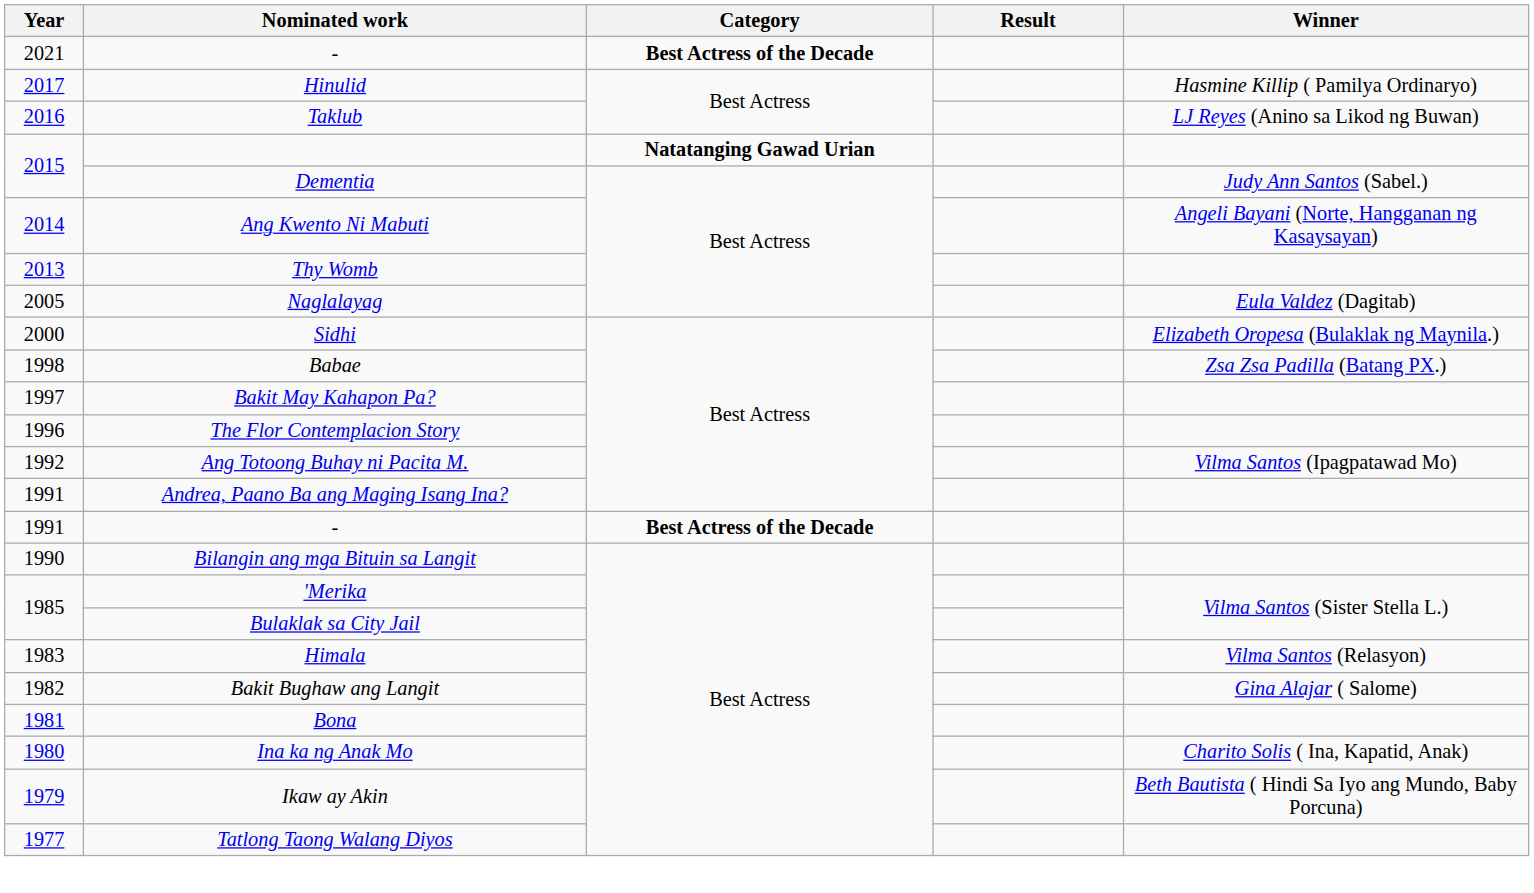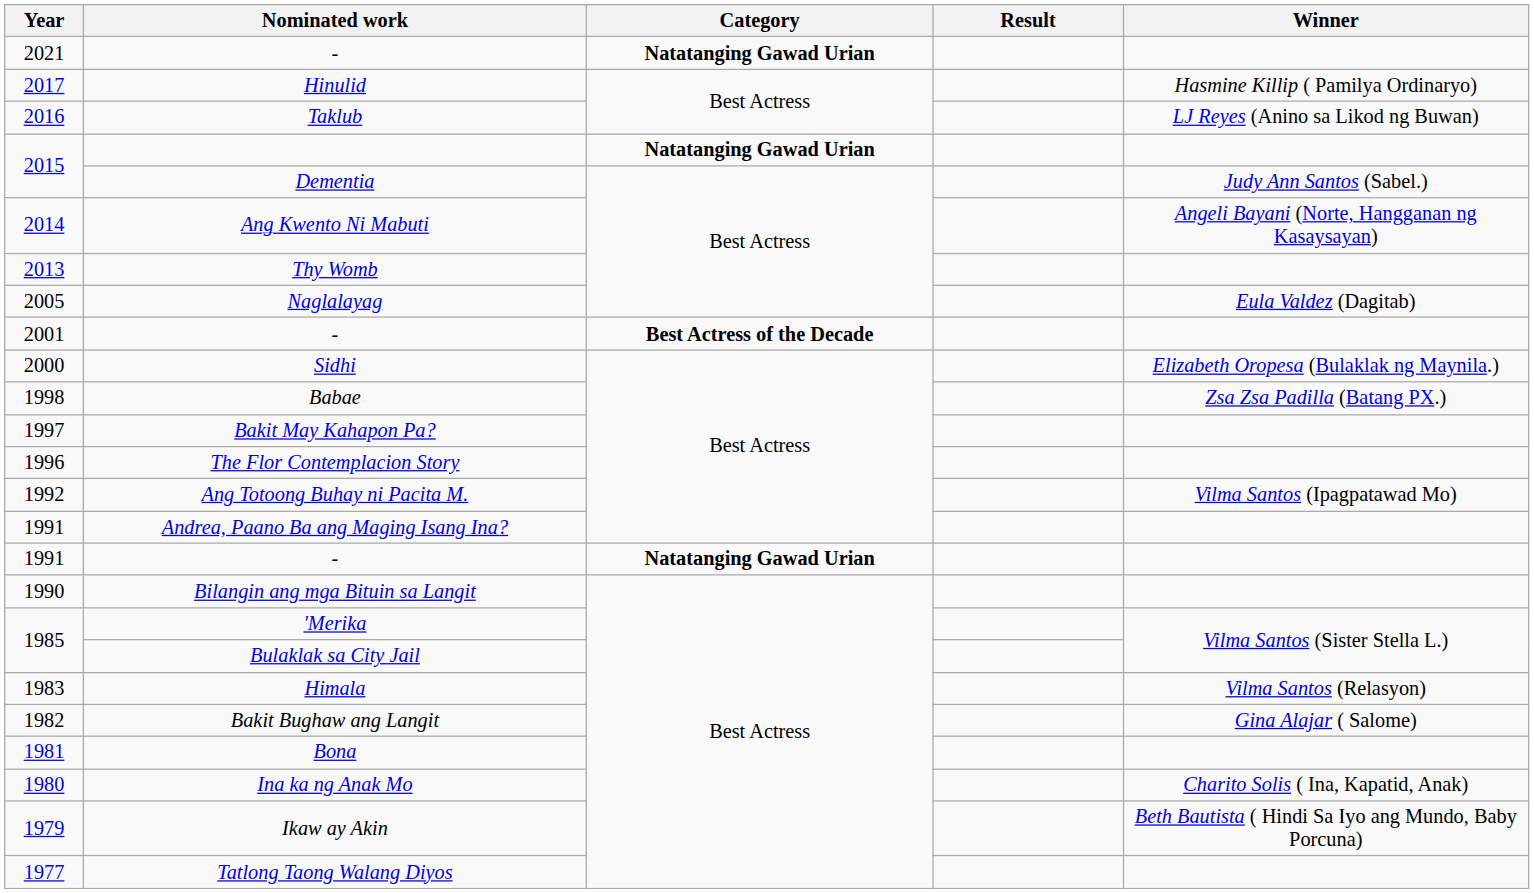 <table width="95%" class="wikitable sortable">
 <tr>
 <th width="33">Year</th>
 <th width="250">Nominated work</th>
 <th width="170">Category</th>
 <th width="90">Result</th>
 <th width="200">Winner</th>
 </tr>
 <tr>
 <td align="center">2021</td>
 <td align="center">-</td>
-<td align="center"><strong>Best Actress of the Decade</strong></td>
+<td align="center"><strong>Natatanging Gawad Urian</strong></td>
 <td></td>
 <td></td>
 </tr>
 <tr>
 <td align="center"><a href='#'>2017</a></td>
 <td align="center"><em><a href='#'>Hinulid</a></em></td>
 <td rowspan = 2 align="center">Best Actress</td>
 <td></td>
 <td align="center"><em>Hasmine Killip</em> ( Pamilya Ordinaryo)</td>
 </tr>
 <tr>
 <td align="center"><a href='#'>2016</a></td>
 <td align="center"><em><a href='#'>Taklub</a></em></td>
 <td></td>
 <td align="center"><em><a href='#'>LJ Reyes</a></em>  (Anino sa Likod ng Buwan)</td>
 </tr>
 <tr>
 <td rowspan = 2 align="center"><a href='#'>2015</a></td>
 <td align="center"></td>
 <td align="center"><strong>Natatanging Gawad Urian</strong></td>
 <td></td>
 <td></td>
 </tr>
 <tr>
 <td align="center"><em><a href='#'>Dementia</a></em></td>
 <td rowspan = 4 align="center">Best Actress</td>
 <td></td>
 <td align="center"><em><a href='#'>Judy Ann Santos</a></em>  (Sabel.)</td>
 </tr>
 <tr>
 <td align="center"><a href='#'>2014</a></td>
 <td align="center"><em><a href='#'>Ang Kwento Ni Mabuti</a></em></td>
 <td></td>
 <td align="center"><em><a href='#'>Angeli Bayani</a></em>  (<a href='#'>Norte, Hangganan ng Kasaysayan</a>)</td>
 </tr>
 <tr>
 <td align="center"><a href='#'>2013</a></td>
 <td align="center"><em><a href='#'>Thy Womb</a></em></td>
 <td></td>
 <td></td>
 </tr>
 <tr>
 <td align="center">2005</td>
 <td align="center"><em><a href='#'>Naglalayag</a></em></td>
 <td></td>
 <td align="center"><em><a href='#'>Eula Valdez</a></em>  (Dagitab)</td>
 </tr>
 <tr>
+<td align="center">2001</td>
+<td align="center">-</td>
+<td align="center"><strong>Best Actress of the Decade</strong></td>
+<td></td>
+<td></td>
+</tr>
+<tr>
 <td align="center">2000</td>
 <td align="center"><em><a href='#'>Sidhi</a></em></td>
 <td align="center" rowspan=6>Best Actress</td>
 <td></td>
 <td align="center"><em><a href='#'>Elizabeth Oropesa</a></em>  (<a href='#'>Bulaklak ng Maynila</a>.)</td>
 </tr>
 <tr>
 <td align="center">1998</td>
 <td align="center"><em>Babae</em></td>
 <td></td>
 <td align="center"><em><a href='#'>Zsa Zsa Padilla</a></em>  (<a href='#'>Batang PX</a>.)</td>
 </tr>
 <tr>
 <td align="center">1997</td>
 <td align="center"><em><a href='#'>Bakit May Kahapon Pa?</a></em></td>
 <td></td>
 <td></td>
 </tr>
 <tr>
 <td align="center">1996</td>
 <td align="center"><em><a href='#'>The Flor Contemplacion Story</a></em></td>
 <td></td>
 <td></td>
 </tr>
 <tr>
 <td align="center">1992</td>
 <td align="center"><em><a href='#'>Ang Totoong Buhay ni Pacita M.</a></em></td>
 <td></td>
 <td align="center"><em><a href='#'>Vilma Santos</a></em>  (Ipagpatawad Mo)</td>
 </tr>
 <tr>
 <td align="center">1991</td>
 <td align="center"><em><a href='#'>Andrea, Paano Ba ang Maging Isang Ina?</a></em></td>
 <td></td>
 <td></td>
 </tr>
 <tr>
 <td align="center">1991</td>
 <td align="center">-</td>
-<td align="center"><strong>Best Actress of the Decade</strong></td>
+<td align="center"><strong>Natatanging Gawad Urian</strong></td>
 <td></td>
 <td></td>
 </tr>
 <tr>
 <td align="center">1990</td>
 <td align="center"><em><a href='#'>Bilangin ang mga Bituin sa Langit</a></em></td>
 <td align="center" rowspan=9>Best Actress</td>
 <td></td>
 <td></td>
 </tr>
 <tr>
 <td rowspan="2" align="center">1985</td>
 <td align="center"><em><a href='#'>'Merika</a></em></td>
 <td></td>
 <td rowspan="2" align="center"><em><a href='#'>Vilma Santos</a></em>  (Sister Stella L.)</td>
 </tr>
 <tr>
 <td align="center"><em><a href='#'>Bulaklak sa City Jail</a></em></td>
 <td></td>
 </tr>
 <tr>
 <td align="center">1983</td>
 <td align="center"><em><a href='#'>Himala</a></em></td>
 <td></td>
 <td align="center"><em><a href='#'>Vilma Santos</a></em>  (Relasyon)</td>
 </tr>
 <tr>
 <td align="center">1982</td>
 <td align="center"><em>Bakit Bughaw ang Langit</em></td>
 <td></td>
 <td align="center"><em><a href='#'>Gina Alajar</a></em>  ( Salome)</td>
 </tr>
 <tr>
 <td align="center"><a href='#'>1981</a></td>
 <td align="center"><em><a href='#'>Bona</a></em></td>
 <td></td>
 <td></td>
 </tr>
 <tr>
 <td align="center"><a href='#'>1980</a></td>
 <td align="center"><em><a href='#'>Ina ka ng Anak Mo</a></em></td>
 <td></td>
 <td align="center"><em><a href='#'>Charito Solis</a></em>  ( Ina, Kapatid, Anak)</td>
 </tr>
 <tr>
 <td align="center"><a href='#'>1979</a></td>
 <td align="center"><em>Ikaw ay Akin</em></td>
 <td></td>
 <td align="center"><em><a href='#'>Beth Bautista</a></em>  ( Hindi Sa Iyo ang Mundo, Baby Porcuna)</td>
 </tr>
 <tr>
 <td align="center"><a href='#'>1977</a></td>
 <td align="center"><em><a href='#'>Tatlong Taong Walang Diyos</a></em></td>
 <td></td>
 <td></td>
 </tr>
 </table>
